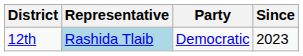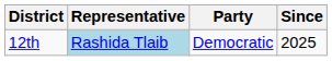 <table class="wikitable">
 <tr>
 <th>District</th>
 <th>Representative</th>
 <th>Party</th>
 <th>Since</th>
 </tr>
 <tr>
 <td><a href='#'>12th</a></td>
 <td style="background: lightblue;"><a href='#'>Rashida Tlaib</a></td>
 <td><a href='#'>Democratic</a></td>
-<td>2023</td>
+<td>2025</td>
 </tr>
 </table>
